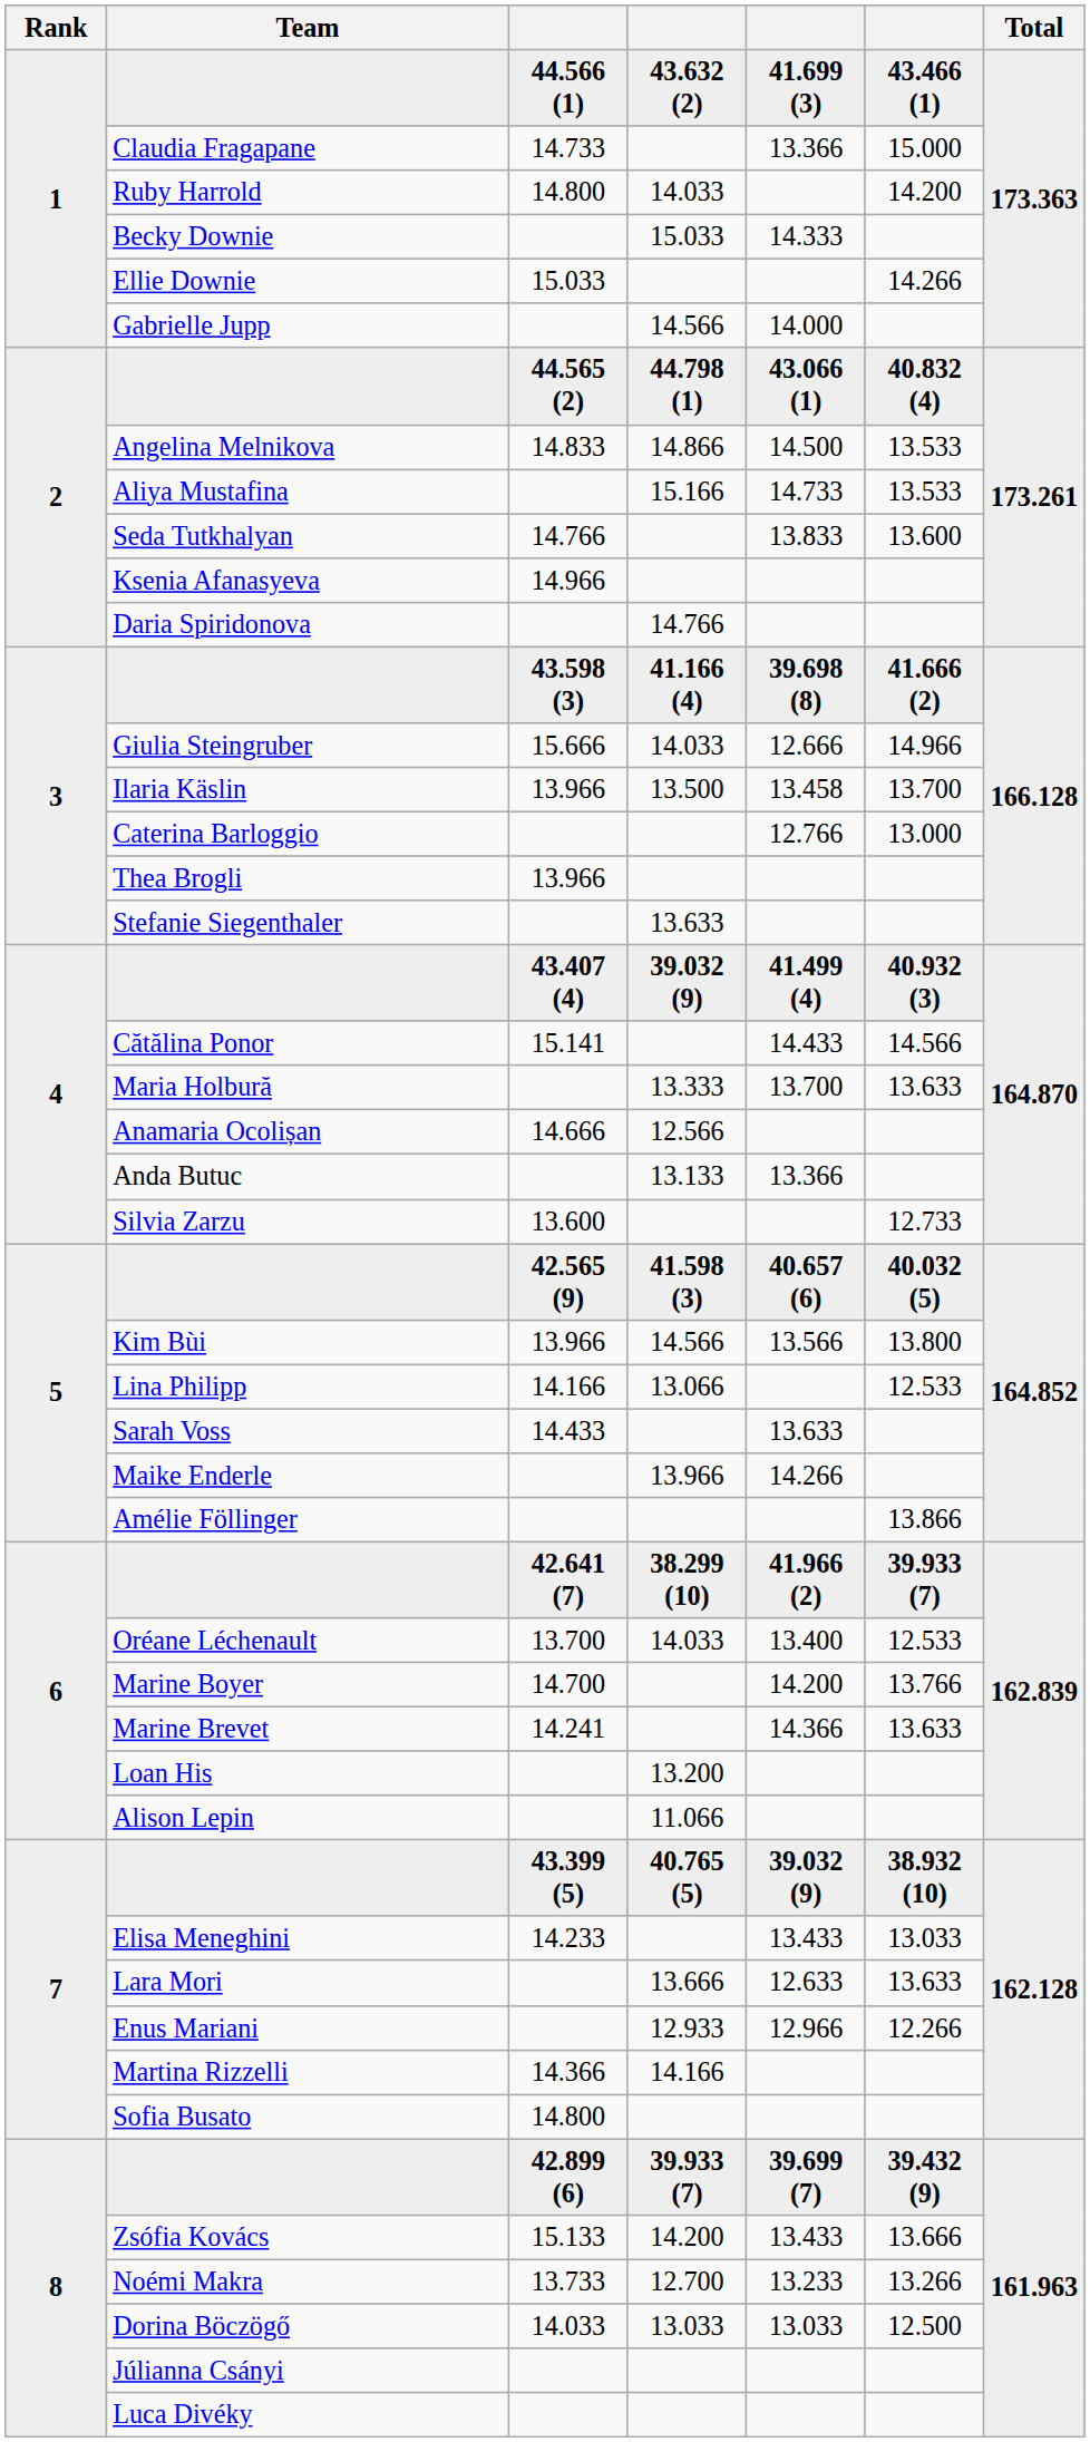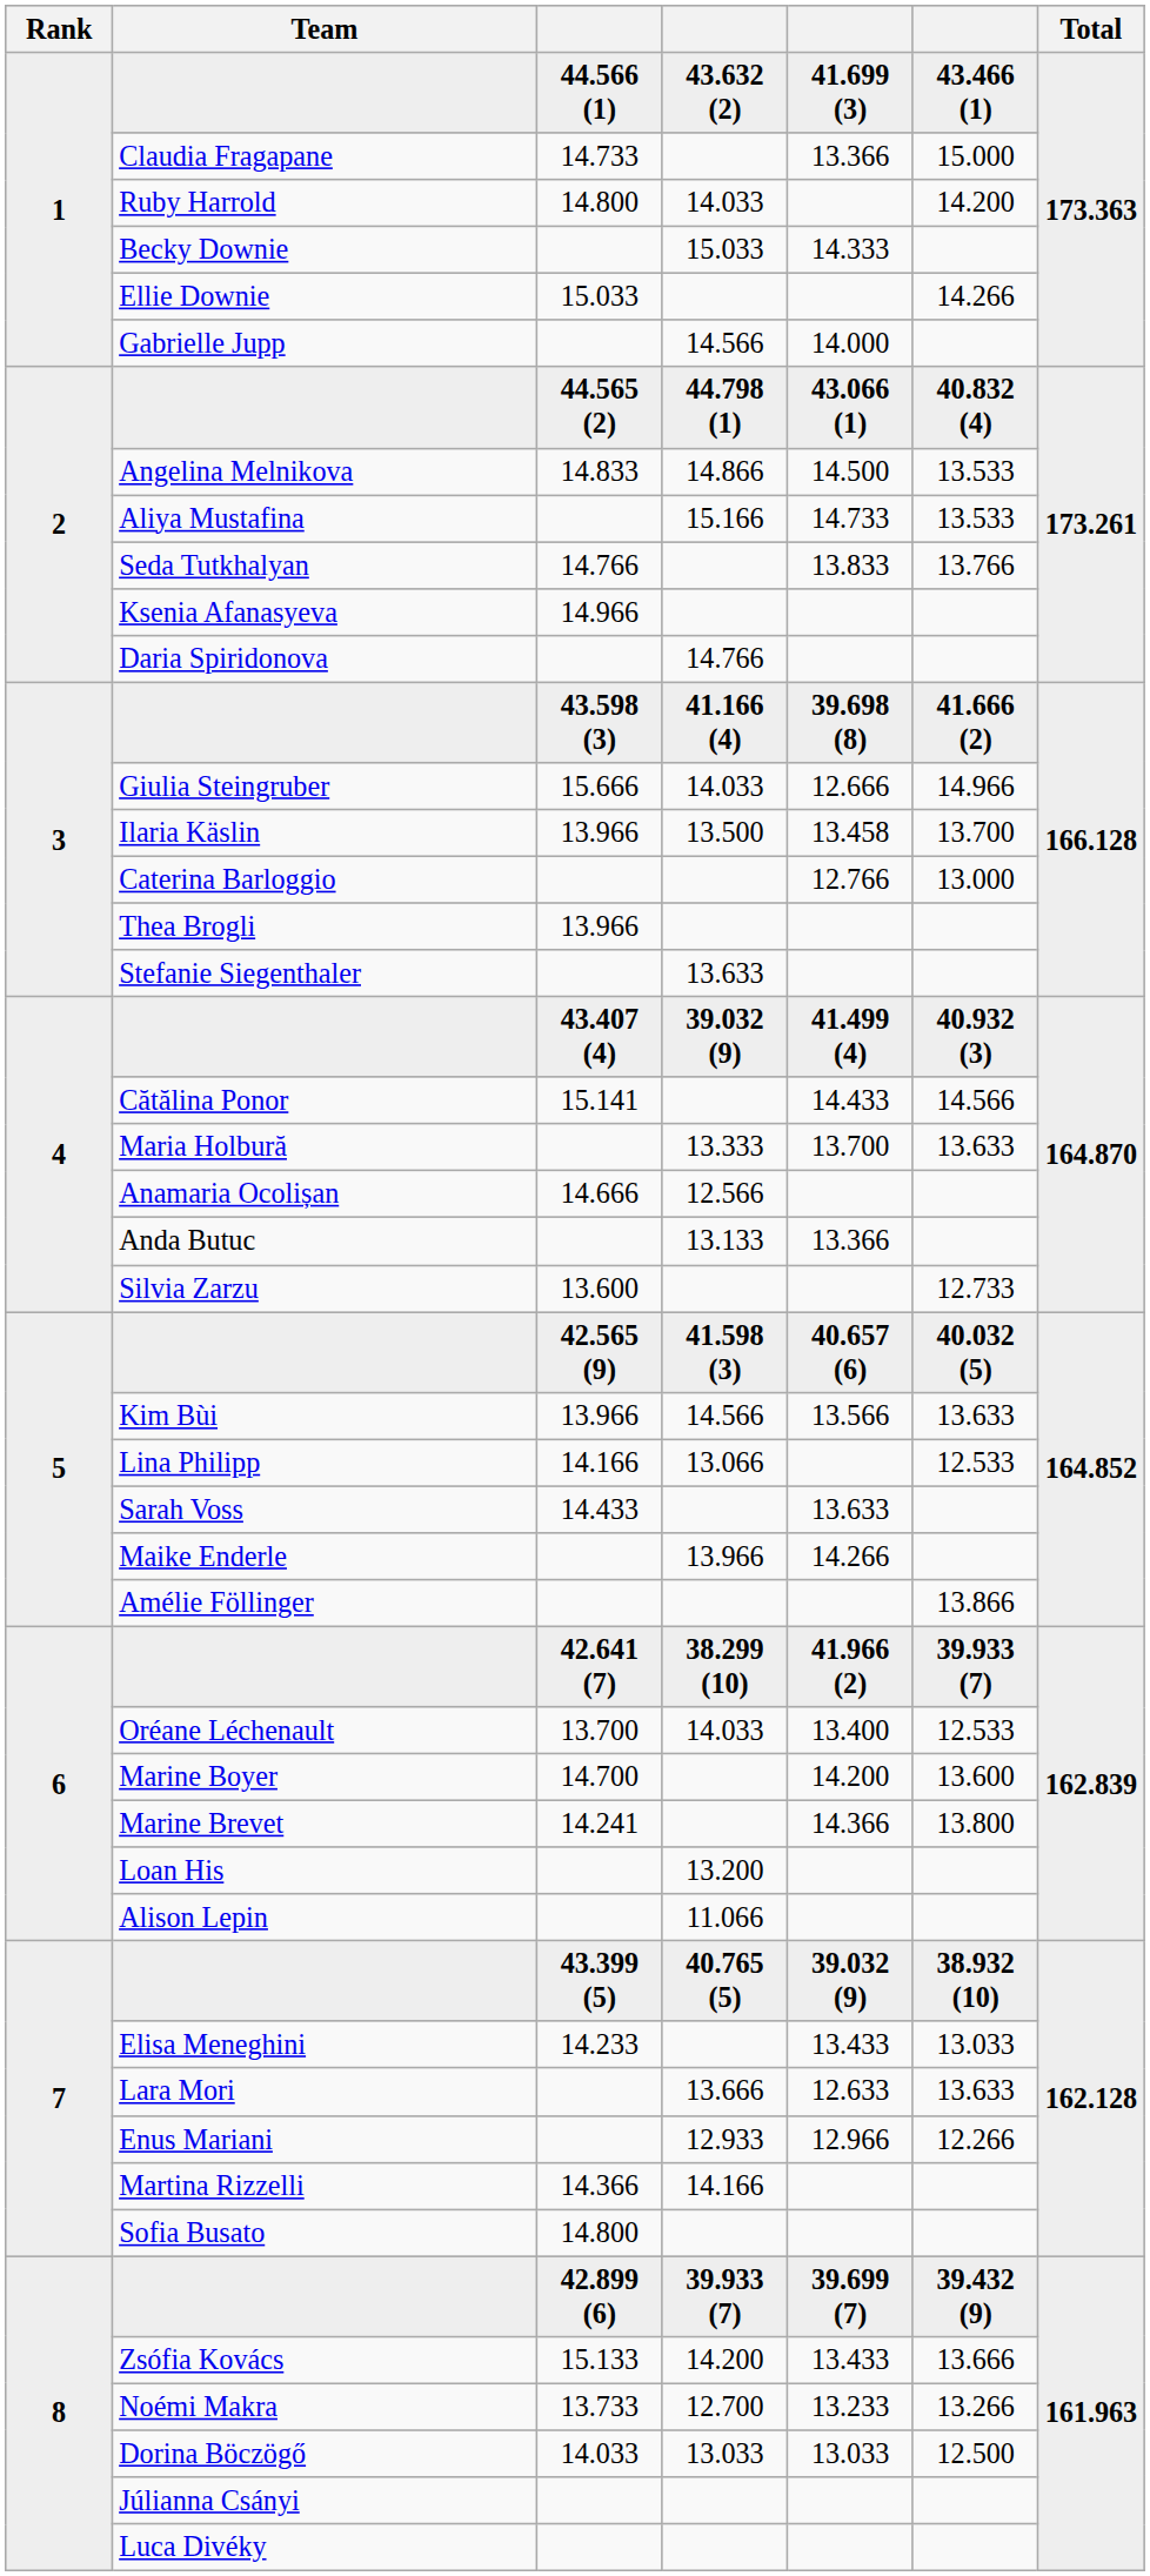 <table class="wikitable sortable" style="text-align:center; font-size:95%">
 <tr>
 <th scope="col" style="width:50px;">Rank</th>
 <th scope="col" style="width:220px;">Team</th>
 <th scope="col" style="width:60px;"></th>
 <th scope="col" style="width:60px;"></th>
 <th scope="col" style="width:60px;"></th>
 <th scope="col" style="width:60px;"></th>
 <th>Total</th>
 </tr>
 <tr style="background:#eee;">
 <td rowspan="6"><strong>1</strong></td>
 <td style="text-align:left;"><strong></strong></td>
 <td><strong>44.566 (1)</strong></td>
 <td><strong>43.632 (2)</strong></td>
 <td><strong>41.699 (3)</strong></td>
 <td><strong>43.466 (1)</strong></td>
 <td rowspan="6"><strong>173.363</strong></td>
 </tr>
 <tr>
 <td style="text-align:left;"><a href='#'>Claudia Fragapane</a></td>
 <td>14.733</td>
 <td></td>
 <td>13.366</td>
 <td>15.000</td>
 </tr>
 <tr>
 <td style="text-align:left;"><a href='#'>Ruby Harrold</a></td>
 <td>14.800</td>
 <td>14.033</td>
 <td></td>
 <td>14.200</td>
 </tr>
 <tr>
 <td style="text-align:left;"><a href='#'>Becky Downie</a></td>
 <td></td>
 <td>15.033</td>
 <td>14.333</td>
 <td></td>
 </tr>
 <tr>
 <td style="text-align:left;"><a href='#'>Ellie Downie</a></td>
 <td>15.033</td>
 <td></td>
 <td></td>
 <td>14.266</td>
 </tr>
 <tr>
 <td style="text-align:left;"><a href='#'>Gabrielle Jupp</a></td>
 <td></td>
 <td>14.566</td>
 <td>14.000</td>
 <td></td>
 </tr>
 <tr style="background:#eee;">
 <td rowspan="6"><strong>2</strong></td>
 <td style="text-align:left;"><strong></strong></td>
 <td><strong>44.565 (2)</strong></td>
 <td><strong>44.798 (1)</strong></td>
 <td><strong>43.066 (1)</strong></td>
 <td><strong>40.832 (4)</strong></td>
 <td rowspan="6"><strong>173.261</strong></td>
 </tr>
 <tr>
 <td style="text-align:left;"><a href='#'>Angelina Melnikova</a></td>
 <td>14.833</td>
 <td>14.866</td>
 <td>14.500</td>
 <td>13.533</td>
 </tr>
 <tr>
 <td style="text-align:left;"><a href='#'>Aliya Mustafina</a></td>
 <td></td>
 <td>15.166</td>
 <td>14.733</td>
 <td>13.533</td>
 </tr>
 <tr>
 <td style="text-align:left;"><a href='#'>Seda Tutkhalyan</a></td>
 <td>14.766</td>
 <td></td>
 <td>13.833</td>
-<td>13.600</td>
+<td>13.766</td>
 </tr>
 <tr>
 <td style="text-align:left;"><a href='#'>Ksenia Afanasyeva</a></td>
 <td>14.966</td>
 <td></td>
 <td></td>
 <td></td>
 </tr>
 <tr>
 <td style="text-align:left;"><a href='#'>Daria Spiridonova</a></td>
 <td></td>
 <td>14.766</td>
 <td></td>
 <td></td>
 </tr>
 <tr style="background:#eee;">
 <td rowspan="6"><strong>3</strong></td>
 <td style="text-align:left;"><strong></strong></td>
 <td><strong>43.598 (3)</strong></td>
 <td><strong>41.166 (4)</strong></td>
 <td><strong>39.698 (8)</strong></td>
 <td><strong>41.666 (2)</strong></td>
 <td rowspan="6"><strong>166.128</strong></td>
 </tr>
 <tr>
 <td style="text-align:left;"><a href='#'>Giulia Steingruber</a></td>
 <td>15.666</td>
 <td>14.033</td>
 <td>12.666</td>
 <td>14.966</td>
 </tr>
 <tr>
 <td style="text-align:left;"><a href='#'>Ilaria Käslin</a></td>
 <td>13.966</td>
 <td>13.500</td>
 <td>13.458</td>
 <td>13.700</td>
 </tr>
 <tr>
 <td style="text-align:left;"><a href='#'>Caterina Barloggio</a></td>
 <td></td>
 <td></td>
 <td>12.766</td>
 <td>13.000</td>
 </tr>
 <tr>
 <td style="text-align:left;"><a href='#'>Thea Brogli</a></td>
 <td>13.966</td>
 <td></td>
 <td></td>
 <td></td>
 </tr>
 <tr>
 <td style="text-align:left;"><a href='#'>Stefanie Siegenthaler</a></td>
 <td></td>
 <td>13.633</td>
 <td></td>
 <td></td>
 </tr>
 <tr style="background:#eee;">
 <td rowspan="6"><strong>4</strong></td>
 <td style="text-align:left;"><strong></strong></td>
 <td><strong>43.407 (4)</strong></td>
 <td><strong>39.032 (9)</strong></td>
 <td><strong>41.499 (4)</strong></td>
 <td><strong>40.932 (3)</strong></td>
 <td rowspan="6"><strong>164.870</strong></td>
 </tr>
 <tr>
 <td style="text-align:left;"><a href='#'>Cătălina Ponor</a></td>
 <td>15.141</td>
 <td></td>
 <td>14.433</td>
 <td>14.566</td>
 </tr>
 <tr>
 <td style="text-align:left;"><a href='#'>Maria Holbură</a></td>
 <td></td>
 <td>13.333</td>
 <td>13.700</td>
 <td>13.633</td>
 </tr>
 <tr>
 <td style="text-align:left;"><a href='#'>Anamaria Ocolișan</a></td>
 <td>14.666</td>
 <td>12.566</td>
 <td></td>
 <td></td>
 </tr>
 <tr>
 <td style="text-align:left;">Anda Butuc</td>
 <td></td>
 <td>13.133</td>
 <td>13.366</td>
 <td></td>
 </tr>
 <tr>
 <td style="text-align:left;"><a href='#'>Silvia Zarzu</a></td>
 <td>13.600</td>
 <td></td>
 <td></td>
 <td>12.733</td>
 </tr>
 <tr style="background:#eee;">
 <td rowspan="6"><strong>5</strong></td>
 <td style="text-align:left;"><strong></strong></td>
 <td><strong>42.565 (9)</strong></td>
 <td><strong>41.598 (3)</strong></td>
 <td><strong>40.657 (6)</strong></td>
 <td><strong>40.032 (5)</strong></td>
 <td rowspan="6"><strong>164.852</strong></td>
 </tr>
 <tr>
 <td style="text-align:left;"><a href='#'>Kim Bùi</a></td>
 <td>13.966</td>
 <td>14.566</td>
 <td>13.566</td>
-<td>13.800</td>
+<td>13.633</td>
 </tr>
 <tr>
 <td style="text-align:left;"><a href='#'>Lina Philipp</a></td>
 <td>14.166</td>
 <td>13.066</td>
 <td></td>
 <td>12.533</td>
 </tr>
 <tr>
 <td style="text-align:left;"><a href='#'>Sarah Voss</a></td>
 <td>14.433</td>
 <td></td>
 <td>13.633</td>
 <td></td>
 </tr>
 <tr>
 <td style="text-align:left;"><a href='#'>Maike Enderle</a></td>
 <td></td>
 <td>13.966</td>
 <td>14.266</td>
 <td></td>
 </tr>
 <tr>
 <td style="text-align:left;"><a href='#'>Amélie Föllinger</a></td>
 <td></td>
 <td></td>
 <td></td>
 <td>13.866</td>
 </tr>
 <tr style="background:#eee;">
 <td rowspan="6"><strong>6</strong></td>
 <td style="text-align:left;"><strong></strong></td>
 <td><strong>42.641 (7)</strong></td>
 <td><strong>38.299 (10)</strong></td>
 <td><strong>41.966 (2)</strong></td>
 <td><strong>39.933 (7)</strong></td>
 <td rowspan="6"><strong>162.839</strong></td>
 </tr>
 <tr>
 <td style="text-align:left;"><a href='#'>Oréane Léchenault</a></td>
 <td>13.700</td>
 <td>14.033</td>
 <td>13.400</td>
 <td>12.533</td>
 </tr>
 <tr>
 <td style="text-align:left;"><a href='#'>Marine Boyer</a></td>
 <td>14.700</td>
 <td></td>
 <td>14.200</td>
-<td>13.766</td>
+<td>13.600</td>
 </tr>
 <tr>
 <td style="text-align:left;"><a href='#'>Marine Brevet</a></td>
 <td>14.241</td>
 <td></td>
 <td>14.366</td>
-<td>13.633</td>
+<td>13.800</td>
 </tr>
 <tr>
 <td style="text-align:left;"><a href='#'>Loan His</a></td>
 <td></td>
 <td>13.200</td>
 <td></td>
 <td></td>
 </tr>
 <tr>
 <td style="text-align:left;"><a href='#'>Alison Lepin</a></td>
 <td></td>
 <td>11.066</td>
 <td></td>
 <td></td>
 </tr>
 <tr style="background:#eee;">
 <td rowspan="6"><strong>7</strong></td>
 <td style="text-align:left;"><strong></strong></td>
 <td><strong>43.399 (5)</strong></td>
 <td><strong>40.765 (5)</strong></td>
 <td><strong>39.032 (9)</strong></td>
 <td><strong>38.932 (10)</strong></td>
 <td rowspan="6"><strong>162.128</strong></td>
 </tr>
 <tr>
 <td style="text-align:left;"><a href='#'>Elisa Meneghini</a></td>
 <td>14.233</td>
 <td></td>
 <td>13.433</td>
 <td>13.033</td>
 </tr>
 <tr>
 <td style="text-align:left;"><a href='#'>Lara Mori</a></td>
 <td></td>
 <td>13.666</td>
 <td>12.633</td>
 <td>13.633</td>
 </tr>
 <tr>
 <td style="text-align:left;"><a href='#'>Enus Mariani</a></td>
 <td></td>
 <td>12.933</td>
 <td>12.966</td>
 <td>12.266</td>
 </tr>
 <tr>
 <td style="text-align:left;"><a href='#'>Martina Rizzelli</a></td>
 <td>14.366</td>
 <td>14.166</td>
 <td></td>
 <td></td>
 </tr>
 <tr>
 <td style="text-align:left;"><a href='#'>Sofia Busato</a></td>
 <td>14.800</td>
 <td></td>
 <td></td>
 <td></td>
 </tr>
 <tr style="background:#eee;">
 <td rowspan="6"><strong>8</strong></td>
 <td style="text-align:left;"><strong></strong></td>
 <td><strong>42.899 (6)</strong></td>
 <td><strong>39.933 (7)</strong></td>
 <td><strong>39.699 (7)</strong></td>
 <td><strong>39.432 (9)</strong></td>
 <td rowspan="6"><strong>161.963</strong></td>
 </tr>
 <tr>
 <td style="text-align:left;"><a href='#'>Zsófia Kovács</a></td>
 <td>15.133</td>
 <td>14.200</td>
 <td>13.433</td>
 <td>13.666</td>
 </tr>
 <tr>
 <td style="text-align:left;"><a href='#'>Noémi Makra</a></td>
 <td>13.733</td>
 <td>12.700</td>
 <td>13.233</td>
 <td>13.266</td>
 </tr>
 <tr>
 <td style="text-align:left;"><a href='#'>Dorina Böczögő</a></td>
 <td>14.033</td>
 <td>13.033</td>
 <td>13.033</td>
 <td>12.500</td>
 </tr>
 <tr>
 <td style="text-align:left;"><a href='#'>Júlianna Csányi</a></td>
 <td></td>
 <td></td>
 <td></td>
 <td></td>
 </tr>
 <tr>
 <td style="text-align:left;"><a href='#'>Luca Divéky</a></td>
 <td></td>
 <td></td>
 <td></td>
 <td></td>
 </tr>
 </table>
